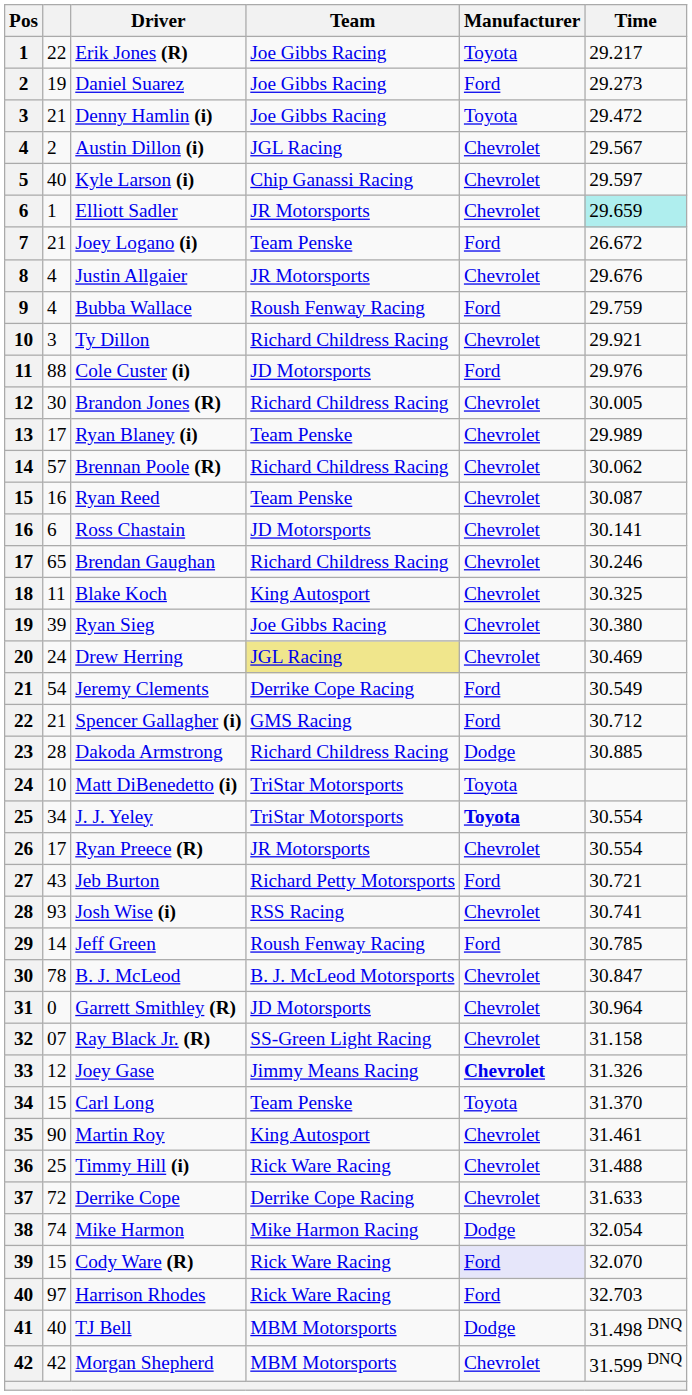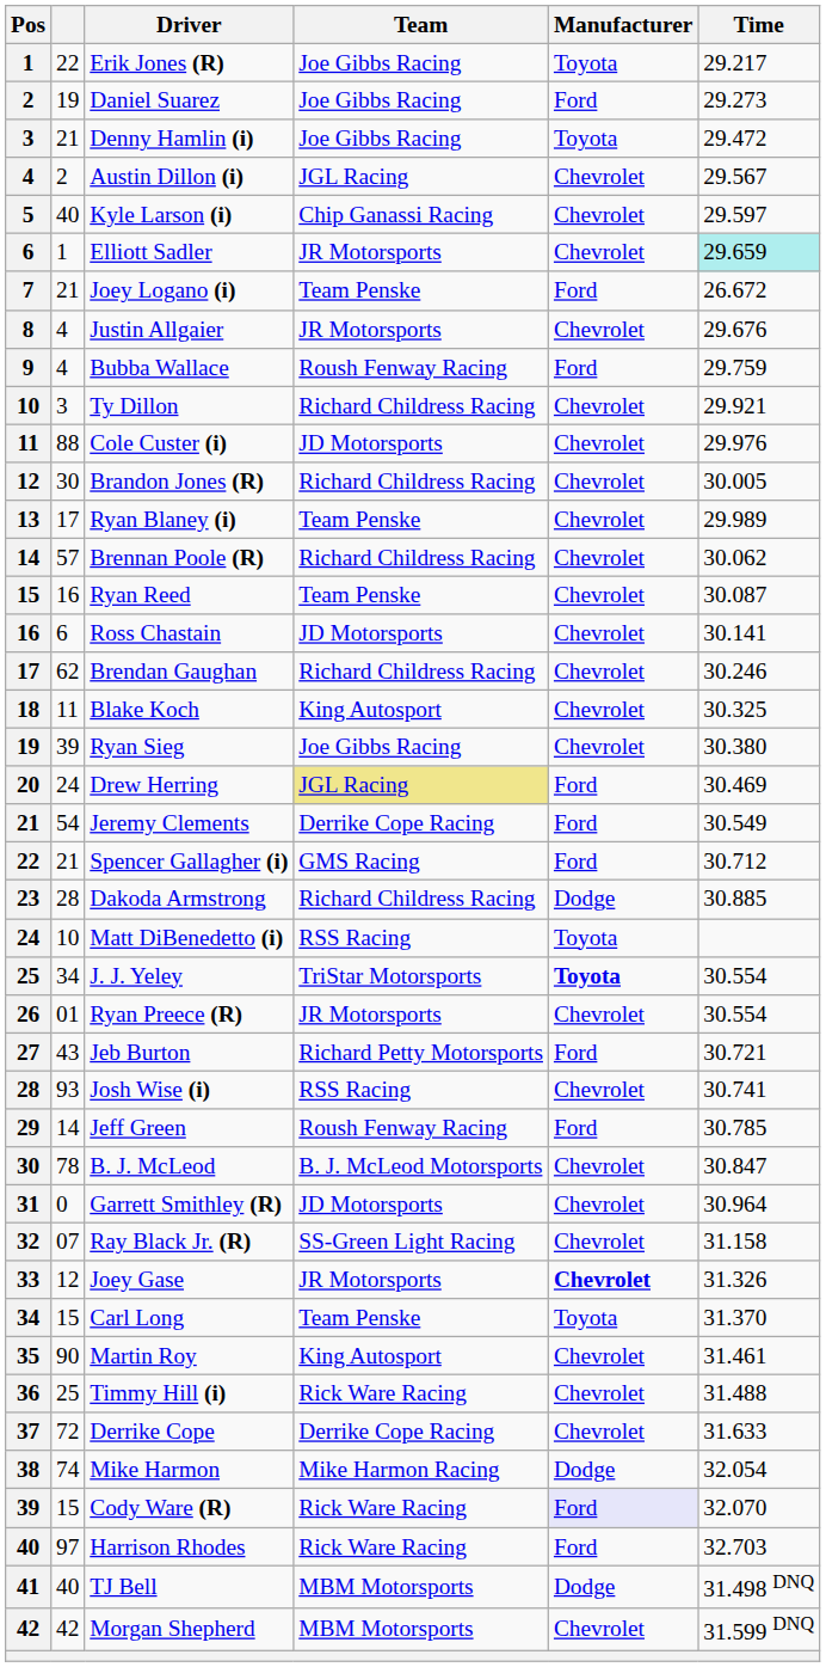 <table class="wikitable" style="font-size:95%">
 <tr>
 <th>Pos</th>
 <th></th>
 <th>Driver</th>
 <th>Team</th>
 <th>Manufacturer</th>
 <th>Time</th>
 </tr>
 <tr>
 <th>1</th>
 <td>22</td>
 <td><a href='#'>Erik Jones</a> <strong>(R)</strong></td>
 <td><a href='#'>Joe Gibbs Racing</a></td>
 <td><a href='#'>Toyota</a></td>
 <td>29.217</td>
 </tr>
 <tr>
 <th>2</th>
 <td>19</td>
 <td><a href='#'>Daniel Suarez</a></td>
 <td><a href='#'>Joe Gibbs Racing</a></td>
 <td><a href='#'>Ford</a></td>
 <td>29.273</td>
 </tr>
 <tr>
 <th>3</th>
 <td>21</td>
 <td><a href='#'>Denny Hamlin</a> <strong>(i)</strong></td>
 <td><a href='#'>Joe Gibbs Racing</a></td>
 <td><a href='#'>Toyota</a></td>
 <td>29.472</td>
 </tr>
 <tr>
 <th>4</th>
 <td>2</td>
 <td><a href='#'>Austin Dillon</a> <strong>(i)</strong></td>
 <td><a href='#'>JGL Racing</a></td>
 <td><a href='#'>Chevrolet</a></td>
 <td>29.567</td>
 </tr>
 <tr>
 <th>5</th>
 <td>40</td>
 <td><a href='#'>Kyle Larson</a> <strong>(i)</strong></td>
 <td><a href='#'>Chip Ganassi Racing</a></td>
 <td><a href='#'>Chevrolet</a></td>
 <td>29.597</td>
 </tr>
 <tr>
 <th>6</th>
 <td>1</td>
 <td><a href='#'>Elliott Sadler</a></td>
 <td><a href='#'>JR Motorsports</a></td>
 <td><a href='#'>Chevrolet</a></td>
 <td style="background: paleturquoise;">29.659</td>
 </tr>
 <tr>
 <th>7</th>
 <td>21</td>
 <td><a href='#'>Joey Logano</a> <strong>(i)</strong></td>
 <td><a href='#'>Team Penske</a></td>
 <td><a href='#'>Ford</a></td>
 <td>26.672</td>
 </tr>
 <tr>
 <th>8</th>
 <td>4</td>
 <td><a href='#'>Justin Allgaier</a></td>
 <td><a href='#'>JR Motorsports</a></td>
 <td><a href='#'>Chevrolet</a></td>
 <td>29.676</td>
 </tr>
 <tr>
 <th>9</th>
 <td>4</td>
 <td><a href='#'>Bubba Wallace</a></td>
 <td><a href='#'>Roush Fenway Racing</a></td>
 <td><a href='#'>Ford</a></td>
 <td>29.759</td>
 </tr>
 <tr>
 <th>10</th>
 <td>3</td>
 <td><a href='#'>Ty Dillon</a></td>
 <td><a href='#'>Richard Childress Racing</a></td>
 <td><a href='#'>Chevrolet</a></td>
 <td>29.921</td>
 </tr>
 <tr>
 <th>11</th>
 <td>88</td>
 <td><a href='#'>Cole Custer</a> <strong>(i)</strong></td>
 <td><a href='#'>JD Motorsports</a></td>
-<td><a href='#'>Ford</a></td>
+<td><a href='#'>Chevrolet</a></td>
 <td>29.976</td>
 </tr>
 <tr>
 <th>12</th>
 <td>30</td>
 <td><a href='#'>Brandon Jones</a> <strong>(R)</strong></td>
 <td><a href='#'>Richard Childress Racing</a></td>
 <td><a href='#'>Chevrolet</a></td>
 <td>30.005</td>
 </tr>
 <tr>
 <th>13</th>
 <td>17</td>
 <td><a href='#'>Ryan Blaney</a> <strong>(i)</strong></td>
 <td><a href='#'>Team Penske</a></td>
 <td><a href='#'>Chevrolet</a></td>
 <td>29.989</td>
 </tr>
 <tr>
 <th>14</th>
 <td>57</td>
 <td><a href='#'>Brennan Poole</a> <strong>(R)</strong></td>
 <td><a href='#'>Richard Childress Racing</a></td>
 <td><a href='#'>Chevrolet</a></td>
 <td>30.062</td>
 </tr>
 <tr>
 <th>15</th>
 <td>16</td>
 <td><a href='#'>Ryan Reed</a></td>
 <td><a href='#'>Team Penske</a></td>
 <td><a href='#'>Chevrolet</a></td>
 <td>30.087</td>
 </tr>
 <tr>
 <th>16</th>
 <td>6</td>
 <td><a href='#'>Ross Chastain</a></td>
 <td><a href='#'>JD Motorsports</a></td>
 <td><a href='#'>Chevrolet</a></td>
 <td>30.141</td>
 </tr>
 <tr>
 <th>17</th>
-<td>65</td>
+<td>62</td>
 <td><a href='#'>Brendan Gaughan</a></td>
 <td><a href='#'>Richard Childress Racing</a></td>
 <td><a href='#'>Chevrolet</a></td>
 <td>30.246</td>
 </tr>
 <tr>
 <th>18</th>
 <td>11</td>
 <td><a href='#'>Blake Koch</a></td>
 <td><a href='#'>King Autosport</a></td>
 <td><a href='#'>Chevrolet</a></td>
 <td>30.325</td>
 </tr>
 <tr>
 <th>19</th>
 <td>39</td>
 <td><a href='#'>Ryan Sieg</a></td>
 <td><a href='#'>Joe Gibbs Racing</a></td>
 <td><a href='#'>Chevrolet</a></td>
 <td>30.380</td>
 </tr>
 <tr>
 <th>20</th>
 <td>24</td>
 <td><a href='#'>Drew Herring</a></td>
 <td style="background: khaki;"><a href='#'>JGL Racing</a></td>
-<td><a href='#'>Chevrolet</a></td>
+<td><a href='#'>Ford</a></td>
 <td>30.469</td>
 </tr>
 <tr>
 <th>21</th>
 <td>54</td>
 <td><a href='#'>Jeremy Clements</a></td>
 <td><a href='#'>Derrike Cope Racing</a></td>
 <td><a href='#'>Ford</a></td>
 <td>30.549</td>
 </tr>
 <tr>
 <th>22</th>
 <td>21</td>
 <td><a href='#'>Spencer Gallagher</a> <strong>(i)</strong></td>
 <td><a href='#'>GMS Racing</a></td>
 <td><a href='#'>Ford</a></td>
 <td>30.712</td>
 </tr>
 <tr>
 <th>23</th>
 <td>28</td>
 <td><a href='#'>Dakoda Armstrong</a></td>
 <td><a href='#'>Richard Childress Racing</a></td>
 <td><a href='#'>Dodge</a></td>
 <td>30.885</td>
 </tr>
 <tr>
 <th>24</th>
 <td>10</td>
 <td><a href='#'>Matt DiBenedetto</a> <strong>(i)</strong></td>
-<td><a href='#'>TriStar Motorsports</a></td>
+<td><a href='#'>RSS Racing</a></td>
 <td><a href='#'>Toyota</a></td>
 <td></td>
 </tr>
 <tr>
 <th>25</th>
 <td>34</td>
 <td><a href='#'>J. J. Yeley</a></td>
 <td><a href='#'>TriStar Motorsports</a></td>
 <td><strong><a href='#'>Toyota</a></strong></td>
 <td>30.554</td>
 </tr>
 <tr>
 <th>26</th>
-<td>17</td>
+<td>01</td>
 <td><a href='#'>Ryan Preece</a> <strong>(R)</strong></td>
 <td><a href='#'>JR Motorsports</a></td>
 <td><a href='#'>Chevrolet</a></td>
 <td>30.554</td>
 </tr>
 <tr>
 <th>27</th>
 <td>43</td>
 <td><a href='#'>Jeb Burton</a></td>
 <td><a href='#'>Richard Petty Motorsports</a></td>
 <td><a href='#'>Ford</a></td>
 <td>30.721</td>
 </tr>
 <tr>
 <th>28</th>
 <td>93</td>
 <td><a href='#'>Josh Wise</a> <strong>(i)</strong></td>
 <td><a href='#'>RSS Racing</a></td>
 <td><a href='#'>Chevrolet</a></td>
 <td>30.741</td>
 </tr>
 <tr>
 <th>29</th>
 <td>14</td>
 <td><a href='#'>Jeff Green</a></td>
 <td><a href='#'>Roush Fenway Racing</a></td>
 <td><a href='#'>Ford</a></td>
 <td>30.785</td>
 </tr>
 <tr>
 <th>30</th>
 <td>78</td>
 <td><a href='#'>B. J. McLeod</a></td>
 <td><a href='#'>B. J. McLeod Motorsports</a></td>
 <td><a href='#'>Chevrolet</a></td>
 <td>30.847</td>
 </tr>
 <tr>
 <th>31</th>
 <td>0</td>
 <td><a href='#'>Garrett Smithley</a> <strong>(R)</strong></td>
 <td><a href='#'>JD Motorsports</a></td>
 <td><a href='#'>Chevrolet</a></td>
 <td>30.964</td>
 </tr>
 <tr>
 <th>32</th>
 <td>07</td>
 <td><a href='#'>Ray Black Jr.</a> <strong>(R)</strong></td>
 <td><a href='#'>SS-Green Light Racing</a></td>
 <td><a href='#'>Chevrolet</a></td>
 <td>31.158</td>
 </tr>
 <tr>
 <th>33</th>
 <td>12</td>
 <td><a href='#'>Joey Gase</a></td>
-<td><a href='#'>Jimmy Means Racing</a></td>
+<td><a href='#'>JR Motorsports</a></td>
 <td><strong><a href='#'>Chevrolet</a></strong></td>
 <td>31.326</td>
 </tr>
 <tr>
 <th>34</th>
 <td>15</td>
 <td><a href='#'>Carl Long</a></td>
 <td><a href='#'>Team Penske</a></td>
 <td><a href='#'>Toyota</a></td>
 <td>31.370</td>
 </tr>
 <tr>
 <th>35</th>
 <td>90</td>
 <td><a href='#'>Martin Roy</a></td>
 <td><a href='#'>King Autosport</a></td>
 <td><a href='#'>Chevrolet</a></td>
 <td>31.461</td>
 </tr>
 <tr>
 <th>36</th>
 <td>25</td>
 <td><a href='#'>Timmy Hill</a> <strong>(i)</strong></td>
 <td><a href='#'>Rick Ware Racing</a></td>
 <td><a href='#'>Chevrolet</a></td>
 <td>31.488</td>
 </tr>
 <tr>
 <th>37</th>
 <td>72</td>
 <td><a href='#'>Derrike Cope</a></td>
 <td><a href='#'>Derrike Cope Racing</a></td>
 <td><a href='#'>Chevrolet</a></td>
 <td>31.633</td>
 </tr>
 <tr>
 <th>38</th>
 <td>74</td>
 <td><a href='#'>Mike Harmon</a></td>
 <td><a href='#'>Mike Harmon Racing</a></td>
 <td><a href='#'>Dodge</a></td>
 <td>32.054</td>
 </tr>
 <tr>
 <th>39</th>
 <td>15</td>
 <td><a href='#'>Cody Ware</a> <strong>(R)</strong></td>
 <td><a href='#'>Rick Ware Racing</a></td>
 <td style="background: lavender;"><a href='#'>Ford</a></td>
 <td>32.070</td>
 </tr>
 <tr>
 <th>40</th>
 <td>97</td>
 <td><a href='#'>Harrison Rhodes</a></td>
 <td><a href='#'>Rick Ware Racing</a></td>
 <td><a href='#'>Ford</a></td>
 <td>32.703</td>
 </tr>
 <tr>
 <th>41</th>
 <td>40</td>
 <td><a href='#'>TJ Bell</a></td>
 <td><a href='#'>MBM Motorsports</a></td>
 <td><a href='#'>Dodge</a></td>
 <td>31.498 <sup>DNQ</sup></td>
 </tr>
 <tr>
 <th>42</th>
 <td>42</td>
 <td><a href='#'>Morgan Shepherd</a></td>
 <td><a href='#'>MBM Motorsports</a></td>
 <td><a href='#'>Chevrolet</a></td>
 <td>31.599 <sup>DNQ</sup></td>
 </tr>
 <tr>
 <th colspan="6"></th>
 </tr>
 </table>
